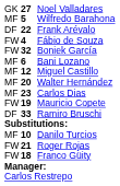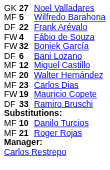 <table style = "font-size: 90%" cellspacing = "0" cellpadding = "0">
 <tr>
 <td colspan = 4></td>
 </tr>
 <tr>
 <th style="width:25px;"></th>
 <th style="width:25px;"></th>
 </tr>
 <tr>
 <td>GK</td>
 <td><strong>27</strong></td>
 <td> <a href='#'>Noel Valladares</a></td>
 </tr>
 <tr>
 <td>MF</td>
 <td><strong>5</strong></td>
 <td> <a href='#'>Wilfredo Barahona</a></td>
 <td></td>
 <td></td>
 </tr>
 <tr>
 <td>DF</td>
 <td><strong>22</strong></td>
 <td> <a href='#'>Frank Arévalo</a></td>
 </tr>
 <tr>
 <td>FW</td>
 <td><strong>4</strong></td>
 <td> <a href='#'>Fábio de Souza</a></td>
 </tr>
 <tr>
 <td>FW</td>
 <td><strong>32</strong></td>
 <td> <a href='#'>Boniek García</a></td>
 </tr>
 <tr>
-<td>MF</td>
+<td>DF</td>
 <td><strong>6</strong></td>
 <td> <a href='#'>Bani Lozano</a></td>
 </tr>
 <tr>
 <td>MF</td>
 <td><strong>12</strong></td>
 <td> <a href='#'>Miguel Castillo</a></td>
 <td></td>
 <td></td>
 </tr>
 <tr>
 <td>MF</td>
 <td><strong>20</strong></td>
 <td> <a href='#'>Walter Hernández</a></td>
 </tr>
 <tr>
 <td>MF</td>
 <td><strong>23</strong></td>
 <td> <a href='#'>Carlos Dias</a></td>
 </tr>
 <tr>
 <td>FW</td>
 <td><strong>19</strong></td>
 <td> <a href='#'>Mauricio Copete</a></td>
 <td></td>
 <td></td>
 </tr>
 <tr>
 <td>DF</td>
 <td><strong>33</strong></td>
 <td> <a href='#'>Ramiro Bruschi</a></td>
 <td></td>
 <td></td>
 </tr>
 <tr>
 <td colspan = 3><strong>Substitutions:</strong></td>
 </tr>
 <tr>
 <td>MF</td>
 <td><strong>10</strong></td>
 <td> <a href='#'>Danilo Turcios</a></td>
 <td></td>
 <td></td>
 <td></td>
 <td></td>
 </tr>
 <tr>
-<td>FW</td>
+<td>MF</td>
 <td><strong>21</strong></td>
 <td> <a href='#'>Roger Rojas</a></td>
-<td></td>
-<td></td>
-</tr>
-<tr>
-<td>FW</td>
-<td><strong>18</strong></td>
-<td> <a href='#'>Franco Güity</a></td>
-<td></td>
-<td></td>
 <td></td>
 <td></td>
 </tr>
 <tr>
 <td colspan = 3><strong>Manager:</strong></td>
 </tr>
 <tr>
 <td colspan = 3> <a href='#'>Carlos Restrepo</a></td>
 </tr>
 </table>
